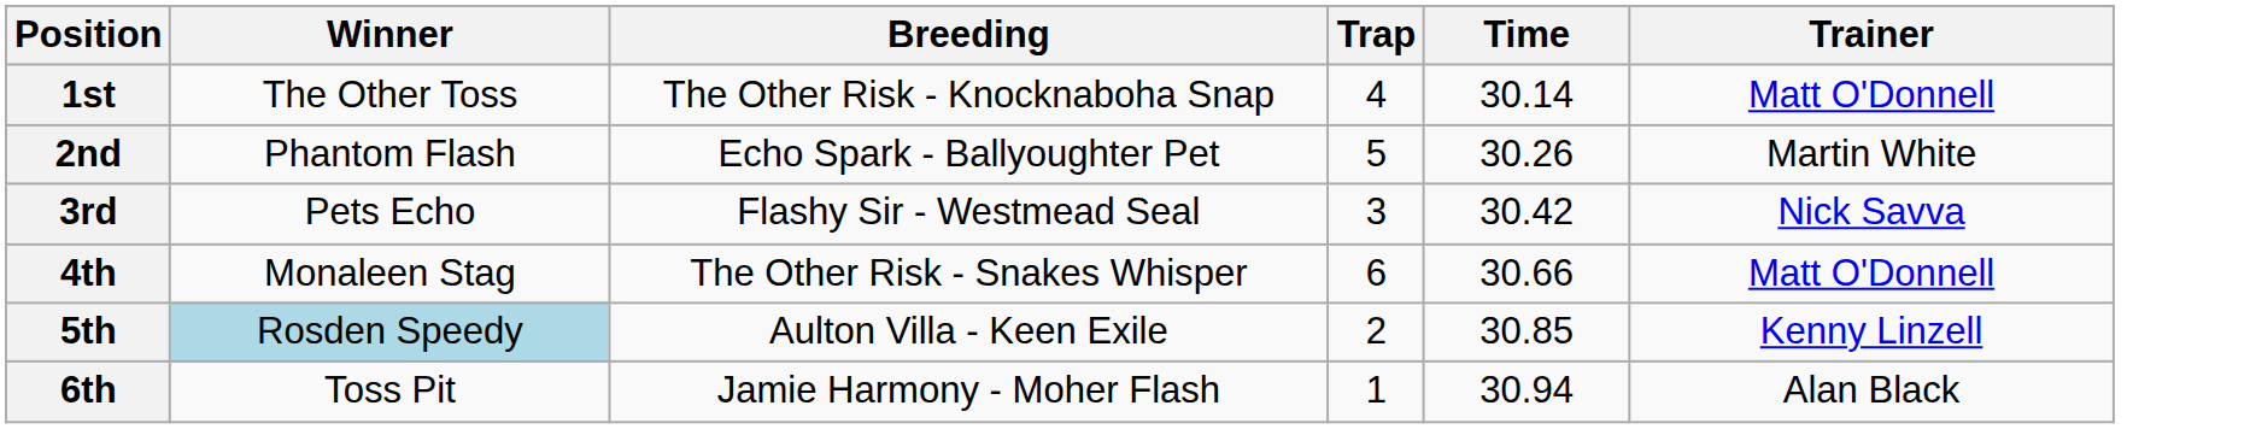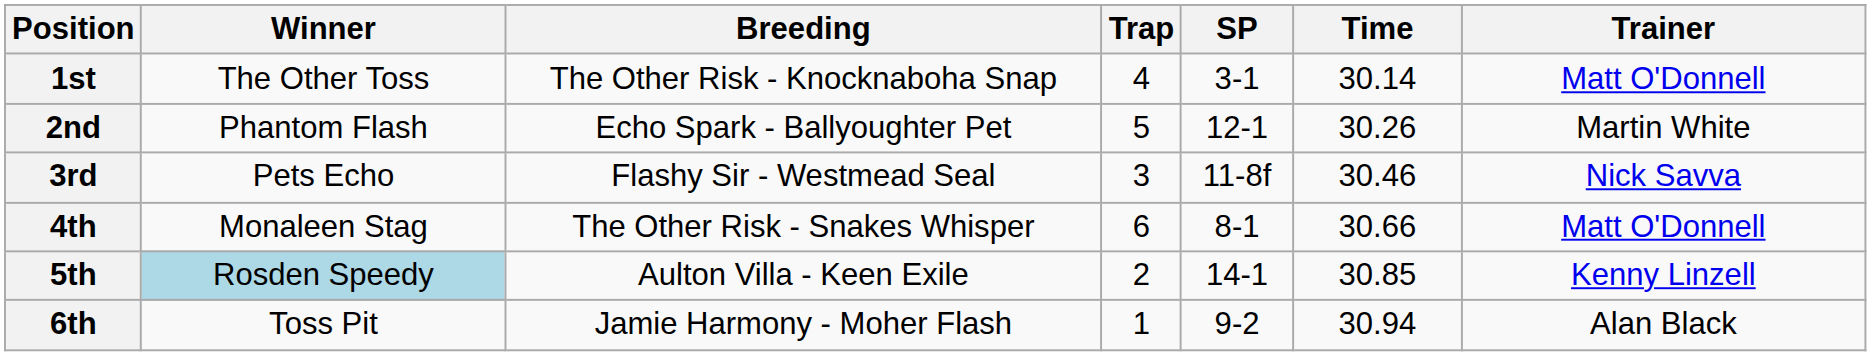 <table class="wikitable" style="text-align: center">
 <tr>
 <th width=30>Position</th>
 <th width=180>Winner</th>
 <th width=300>Breeding</th>
 <th width=30>Trap</th>
+<th width=50>SP</th>
 <th width=80>Time</th>
 <th width=200>Trainer</th>
 </tr>
 <tr>
 <th>1st</th>
 <td>The Other Toss</td>
 <td>The Other Risk - Knocknaboha Snap</td>
 <td>4</td>
+<td>3-1</td>
 <td>30.14</td>
 <td><a href='#'>Matt O'Donnell</a></td>
 </tr>
 <tr>
 <th>2nd</th>
 <td>Phantom Flash</td>
 <td>Echo Spark - Ballyoughter Pet</td>
 <td>5</td>
+<td>12-1</td>
 <td>30.26</td>
 <td>Martin White</td>
 </tr>
 <tr>
 <th>3rd</th>
 <td>Pets Echo</td>
 <td>Flashy Sir - Westmead Seal</td>
 <td>3</td>
-<td>30.42</td>
+<td>11-8f</td>
+<td>30.46</td>
 <td><a href='#'>Nick Savva</a></td>
 </tr>
 <tr>
 <th>4th</th>
 <td>Monaleen Stag</td>
 <td>The Other Risk - Snakes Whisper</td>
 <td>6</td>
+<td>8-1</td>
 <td>30.66</td>
 <td><a href='#'>Matt O'Donnell</a></td>
 </tr>
 <tr>
 <th>5th</th>
 <td style="background: lightblue;">Rosden Speedy</td>
 <td>Aulton Villa - Keen Exile</td>
 <td>2</td>
+<td>14-1</td>
 <td>30.85</td>
 <td><a href='#'>Kenny Linzell</a></td>
 </tr>
 <tr>
 <th>6th</th>
 <td>Toss Pit</td>
 <td>Jamie Harmony - Moher Flash</td>
 <td>1</td>
+<td>9-2</td>
 <td>30.94</td>
 <td>Alan Black</td>
 </tr>
 </table>
